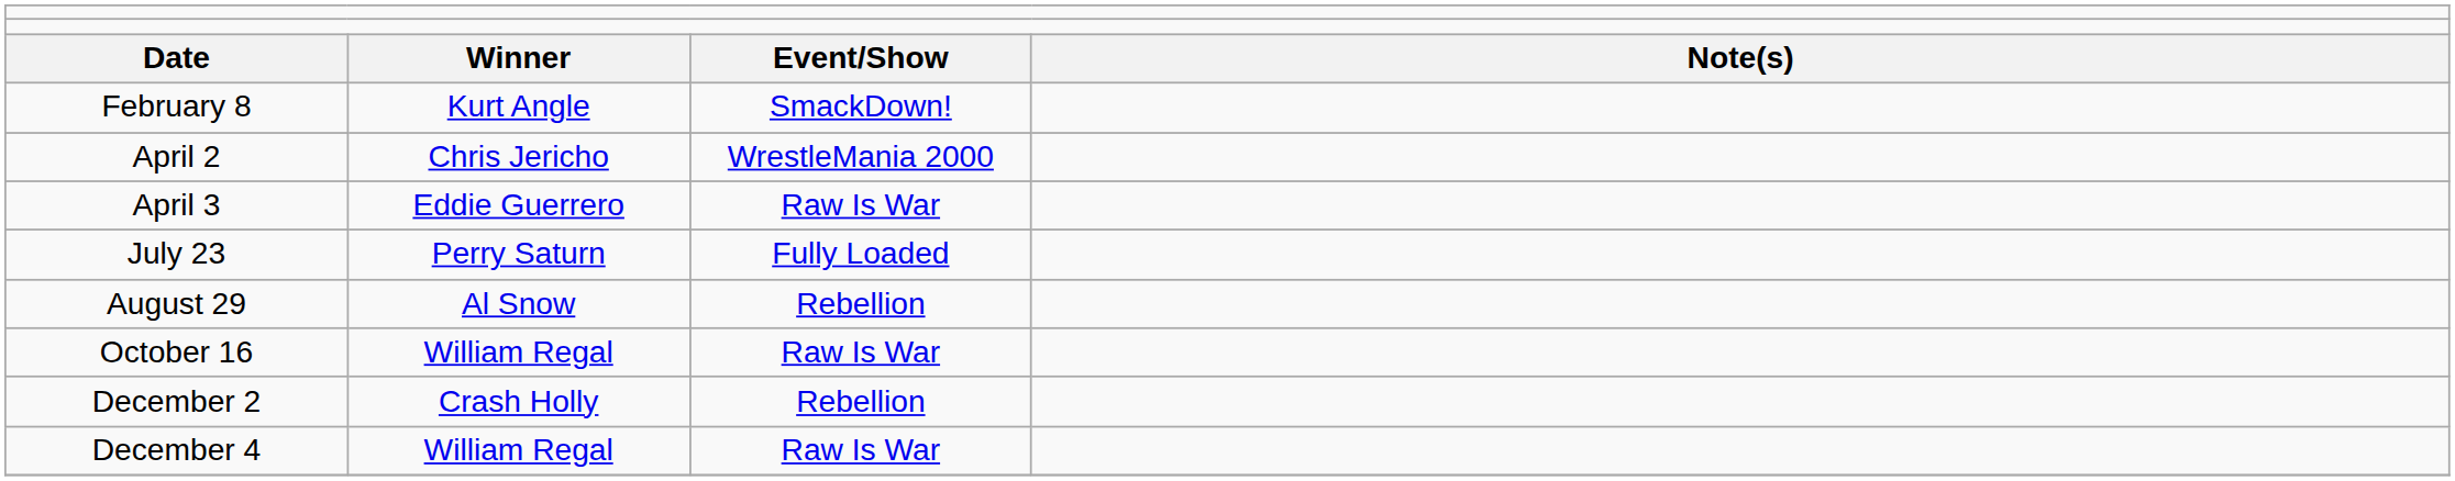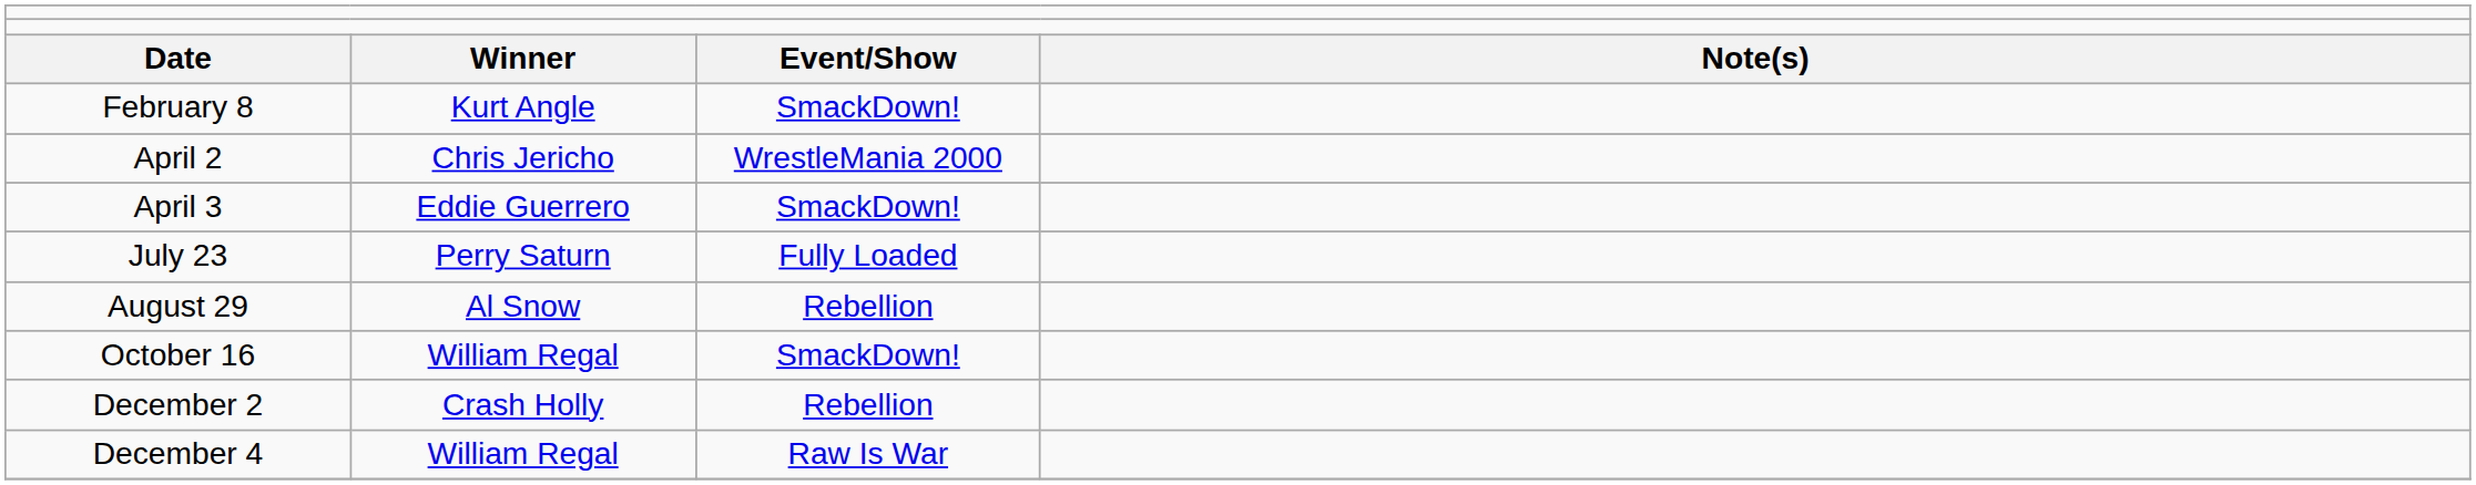 <table class="wikitable" style="text-align:center; width:100%;">
 <tr>
 <td colspan="5"></td>
 </tr>
 <tr>
 <td colspan="5"><strong></strong></td>
 </tr>
 <tr>
 <th width=14%>Date</th>
 <th width=14%>Winner</th>
 <th width=14%>Event/Show</th>
 <th width=58%>Note(s)</th>
 </tr>
 <tr>
 <td>February 8</td>
 <td><a href='#'>Kurt Angle</a></td>
 <td><a href='#'>SmackDown!</a></td>
 <td align=left></td>
 </tr>
 <tr>
 <td>April 2</td>
 <td><a href='#'>Chris Jericho</a></td>
 <td><a href='#'>WrestleMania 2000</a></td>
 <td align=left></td>
 </tr>
 <tr>
 <td>April 3</td>
 <td><a href='#'>Eddie Guerrero</a></td>
-<td><a href='#'>Raw Is War</a></td>
+<td><a href='#'>SmackDown!</a></td>
 <td align=left></td>
 </tr>
 <tr>
 <td>July 23</td>
 <td><a href='#'>Perry Saturn</a></td>
 <td><a href='#'>Fully Loaded</a></td>
 <td align=left></td>
 </tr>
 <tr>
 <td>August 29</td>
 <td><a href='#'>Al Snow</a></td>
 <td><a href='#'>Rebellion</a></td>
 <td align=left></td>
 </tr>
 <tr>
 <td>October 16</td>
 <td><a href='#'>William Regal</a></td>
-<td><a href='#'>Raw Is War</a></td>
+<td><a href='#'>SmackDown!</a></td>
 <td align=left></td>
 </tr>
 <tr>
 <td>December 2</td>
 <td><a href='#'>Crash Holly</a></td>
 <td><a href='#'>Rebellion</a></td>
 <td align=left></td>
 </tr>
 <tr>
 <td>December 4</td>
 <td><a href='#'>William Regal</a></td>
 <td><a href='#'>Raw Is War</a></td>
 <td align=left></td>
 </tr>
 <tr>
 </tr>
 </table>
